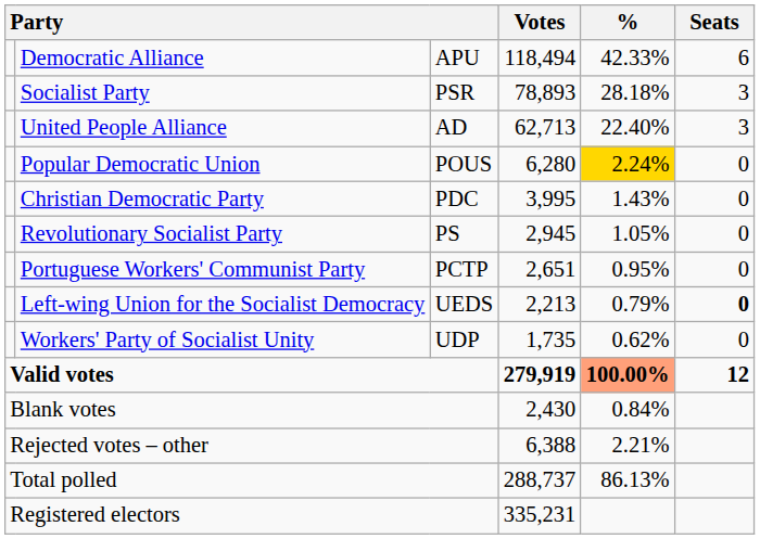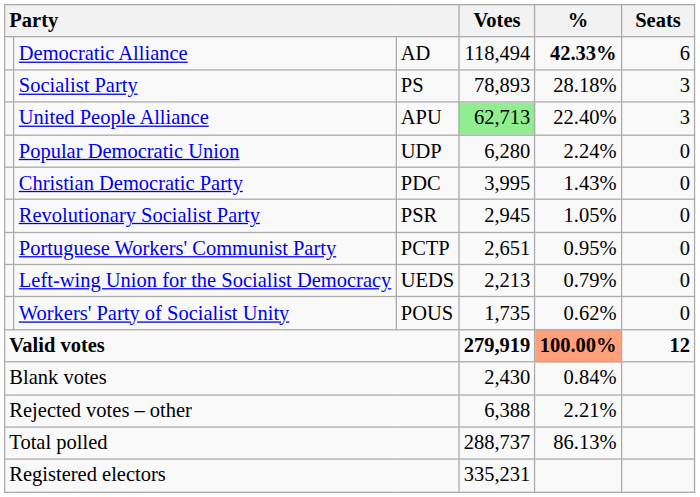 <table class="wikitable" border="1" style="text-align:right;">
 <tr>
 <th style="text-align:left;" colspan=3>Party</th>
 <th align=center width="50">Votes</th>
 <th align=center width="50">%</th>
 <th align=center width="50">Seats</th>
 </tr>
 <tr>
 <td></td>
 <td align=left><a href='#'>Democratic Alliance</a></td>
-<td align=left>APU</td>
+<td align=left>AD</td>
 <td>118,494</td>
-<td>42.33%</td>
+<td><strong>42.33%</strong></td>
 <td>6</td>
 </tr>
 <tr>
 <td></td>
 <td align=left><a href='#'>Socialist Party</a></td>
-<td align=left>PSR</td>
+<td align=left>PS</td>
 <td>78,893</td>
 <td>28.18%</td>
 <td>3</td>
 </tr>
 <tr>
 <td></td>
 <td align=left><a href='#'>United People Alliance</a></td>
-<td align=left>AD</td>
-<td>62,713</td>
+<td align=left>APU</td>
+<td style="background: lightgreen;">62,713</td>
 <td>22.40%</td>
 <td>3</td>
 </tr>
 <tr>
 <td></td>
 <td align=left><a href='#'>Popular Democratic Union</a></td>
-<td align=left>POUS</td>
+<td align=left>UDP</td>
 <td>6,280</td>
-<td style="background: gold;">2.24%</td>
+<td>2.24%</td>
 <td>0</td>
 </tr>
 <tr>
 <td></td>
 <td align=left style="white-space: nowrap;"><a href='#'>Christian Democratic Party</a></td>
 <td align=left>PDC</td>
 <td>3,995</td>
 <td>1.43%</td>
 <td>0</td>
 </tr>
 <tr>
 <td></td>
 <td align=left><a href='#'>Revolutionary Socialist Party</a></td>
-<td align=left>PS</td>
+<td align=left>PSR</td>
 <td>2,945</td>
 <td>1.05%</td>
 <td>0</td>
 </tr>
 <tr>
 <td></td>
 <td align=left><a href='#'>Portuguese Workers' Communist Party</a></td>
 <td align=left>PCTP</td>
 <td>2,651</td>
 <td>0.95%</td>
 <td>0</td>
 </tr>
 <tr>
 <td></td>
 <td align=left><a href='#'>Left-wing Union for the Socialist Democracy</a></td>
 <td align=left>UEDS</td>
 <td>2,213</td>
 <td>0.79%</td>
-<td><strong>0</strong></td>
+<td>0</td>
 </tr>
 <tr>
 <td></td>
 <td align=left><a href='#'>Workers' Party of Socialist Unity</a></td>
-<td align=left>UDP</td>
+<td align=left>POUS</td>
 <td>1,735</td>
 <td>0.62%</td>
 <td>0</td>
 </tr>
 <tr style="font-weight:bold">
 <td align=left colspan=3>Valid votes</td>
 <td>279,919</td>
 <td style="background: lightsalmon;">100.00%</td>
 <td>12</td>
 </tr>
 <tr>
 <td align=left colspan=3>Blank votes</td>
 <td>2,430</td>
 <td>0.84%</td>
 <td></td>
 </tr>
 <tr>
 <td align=left colspan=3>Rejected votes – other</td>
 <td>6,388</td>
 <td>2.21%</td>
 <td></td>
 </tr>
 <tr>
 <td align=left colspan=3>Total polled</td>
 <td>288,737</td>
 <td>86.13%</td>
 <td></td>
 </tr>
 <tr>
 <td align=left colspan=3>Registered electors</td>
 <td>335,231</td>
 <td></td>
 <td></td>
 </tr>
 </table>
